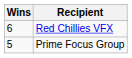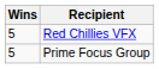 <table class="wikitable">
 <tr>
 <th>Wins</th>
 <th>Recipient</th>
 </tr>
 <tr>
-<td>6</td>
+<td>5</td>
 <td><a href='#'>Red Chillies VFX</a></td>
 </tr>
 <tr>
 <td>5</td>
 <td>Prime Focus Group</td>
 </tr>
 </table>
